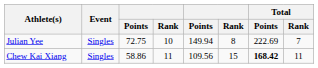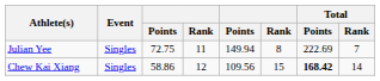 <table class="wikitable" style="font-size:90%; text-align:center; width:500px">
 <tr>
 <th rowspan="2">Athlete(s)</th>
 <th rowspan="2">Event</th>
 <th colspan="2"></th>
 <th colspan="2"></th>
 <th colspan="2">Total</th>
 </tr>
 <tr>
 <th>Points</th>
 <th>Rank</th>
 <th>Points</th>
 <th>Rank</th>
 <th>Points</th>
 <th>Rank</th>
 </tr>
 <tr>
 <td align=left><a href='#'>Julian Yee</a></td>
 <td><a href='#'>Singles</a></td>
 <td>72.75</td>
-<td>10</td>
+<td>11</td>
 <td>149.94</td>
 <td>8</td>
 <td>222.69</td>
 <td>7</td>
 </tr>
 <tr>
 <td align=left><a href='#'>Chew Kai Xiang</a></td>
 <td><a href='#'>Singles</a></td>
 <td>58.86</td>
-<td>11</td>
+<td>12</td>
 <td>109.56</td>
 <td>15</td>
 <td><strong>168.42</strong></td>
-<td>11</td>
+<td>14</td>
 </tr>
 </table>
